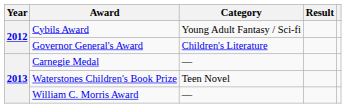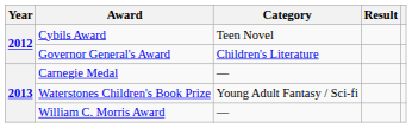 <table class="wikitable plainrowheaders sortable">
 <tr>
 <th scope="col">Year</th>
 <th scope="col">Award</th>
 <th>Category</th>
 <th scope="col">Result</th>
 <th class="unsortable" scope="col"></th>
 </tr>
 <tr>
 <th rowspan="2"><a href='#'>2012</a></th>
 <td><a href='#'>Cybils Award</a></td>
-<td>Young Adult Fantasy / Sci-fi</td>
+<td>Teen Novel</td>
 <td></td>
 <td></td>
 </tr>
 <tr>
 <td><a href='#'>Governor General's Award</a></td>
 <td><a href='#'>Children's Literature</a></td>
 <td></td>
 <td></td>
 </tr>
 <tr>
 <th rowspan="3"><a href='#'>2013</a></th>
 <td><a href='#'>Carnegie Medal</a></td>
 <td>—</td>
 <td></td>
 <td></td>
 </tr>
 <tr>
 <td><a href='#'>Waterstones Children's Book Prize</a></td>
-<td>Teen Novel</td>
+<td>Young Adult Fantasy / Sci-fi</td>
 <td></td>
 <td></td>
 </tr>
 <tr>
 <td><a href='#'>William C. Morris Award</a></td>
 <td>—</td>
 <td></td>
 <td></td>
 </tr>
 </table>
